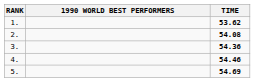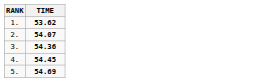 <table class="wikitable" style="border-collapse: collapse; font-size: 90%;">
 <tr>
 <th>RANK</th>
-<th align="center" style="width: 25em">1990 WORLD BEST PERFORMERS</th>
 <th align="center" style="width: 5em">TIME</th>
 </tr>
 <tr>
 <td align="center">1.</td>
-<td></td>
 <td align="center"><strong>53.62</strong></td>
 </tr>
 <tr>
 <td align="center">2.</td>
-<td></td>
-<td align="center"><strong>54.08</strong></td>
+<td align="center"><strong>54.07</strong></td>
 </tr>
 <tr>
 <td align="center">3.</td>
-<td></td>
 <td align="center"><strong>54.36</strong></td>
 </tr>
 <tr>
 <td align="center">4.</td>
-<td></td>
-<td align="center"><strong>54.46</strong></td>
+<td align="center"><strong>54.45</strong></td>
 </tr>
 <tr>
 <td align="center">5.</td>
-<td></td>
 <td align="center"><strong>54.69</strong></td>
 </tr>
 </table>
